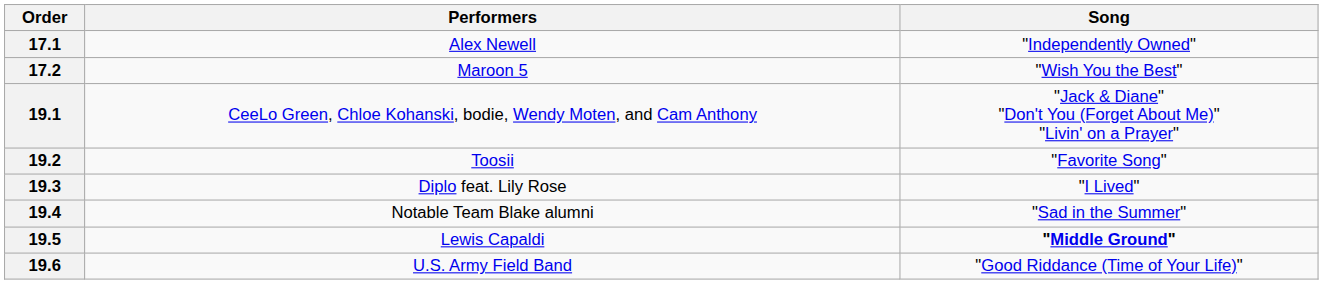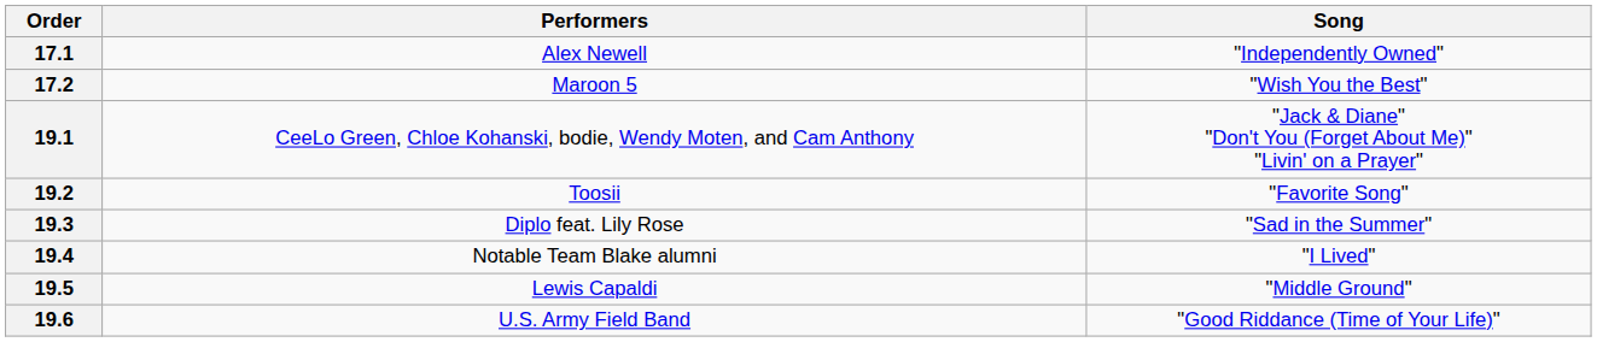 <table class="wikitable" style="text-align:center; width:100%">
 <tr>
 <th>Order</th>
 <th>Performers</th>
 <th>Song</th>
 </tr>
 <tr>
 <th>17.1</th>
 <td><a href='#'>Alex Newell</a></td>
 <td>"<a href='#'>Independently Owned</a>"</td>
 </tr>
 <tr>
 <th>17.2</th>
 <td><a href='#'>Maroon 5</a></td>
 <td>"<a href='#'>Wish You the Best</a>"</td>
 </tr>
 <tr>
 <th>19.1</th>
 <td><a href='#'>CeeLo Green</a>, <a href='#'>Chloe Kohanski</a>, bodie, <a href='#'>Wendy Moten</a>, and <a href='#'>Cam Anthony</a></td>
 <td>"<a href='#'>Jack & Diane</a>" <br> "<a href='#'>Don't You (Forget About Me)</a>" <br> "<a href='#'>Livin' on a Prayer</a>"</td>
 </tr>
 <tr>
 <th>19.2</th>
 <td><a href='#'>Toosii</a></td>
 <td>"<a href='#'>Favorite Song</a>"</td>
 </tr>
 <tr>
 <th>19.3</th>
 <td><a href='#'>Diplo</a> feat. Lily Rose</td>
-<td>"<a href='#'>I Lived</a>"</td>
+<td>"<a href='#'>Sad in the Summer</a>"</td>
 </tr>
 <tr>
 <th>19.4</th>
 <td>Notable Team Blake alumni</td>
-<td>"<a href='#'>Sad in the Summer</a>"</td>
+<td>"<a href='#'>I Lived</a>"</td>
 </tr>
 <tr>
 <th>19.5</th>
 <td><a href='#'>Lewis Capaldi</a></td>
-<td><strong>"<a href='#'>Middle Ground</a>"</strong></td>
+<td>"<a href='#'>Middle Ground</a>"</td>
 </tr>
 <tr>
 <th>19.6</th>
 <td><a href='#'>U.S. Army Field Band</a></td>
 <td>"<a href='#'>Good Riddance (Time of Your Life)</a>"</td>
 </tr>
 </table>
